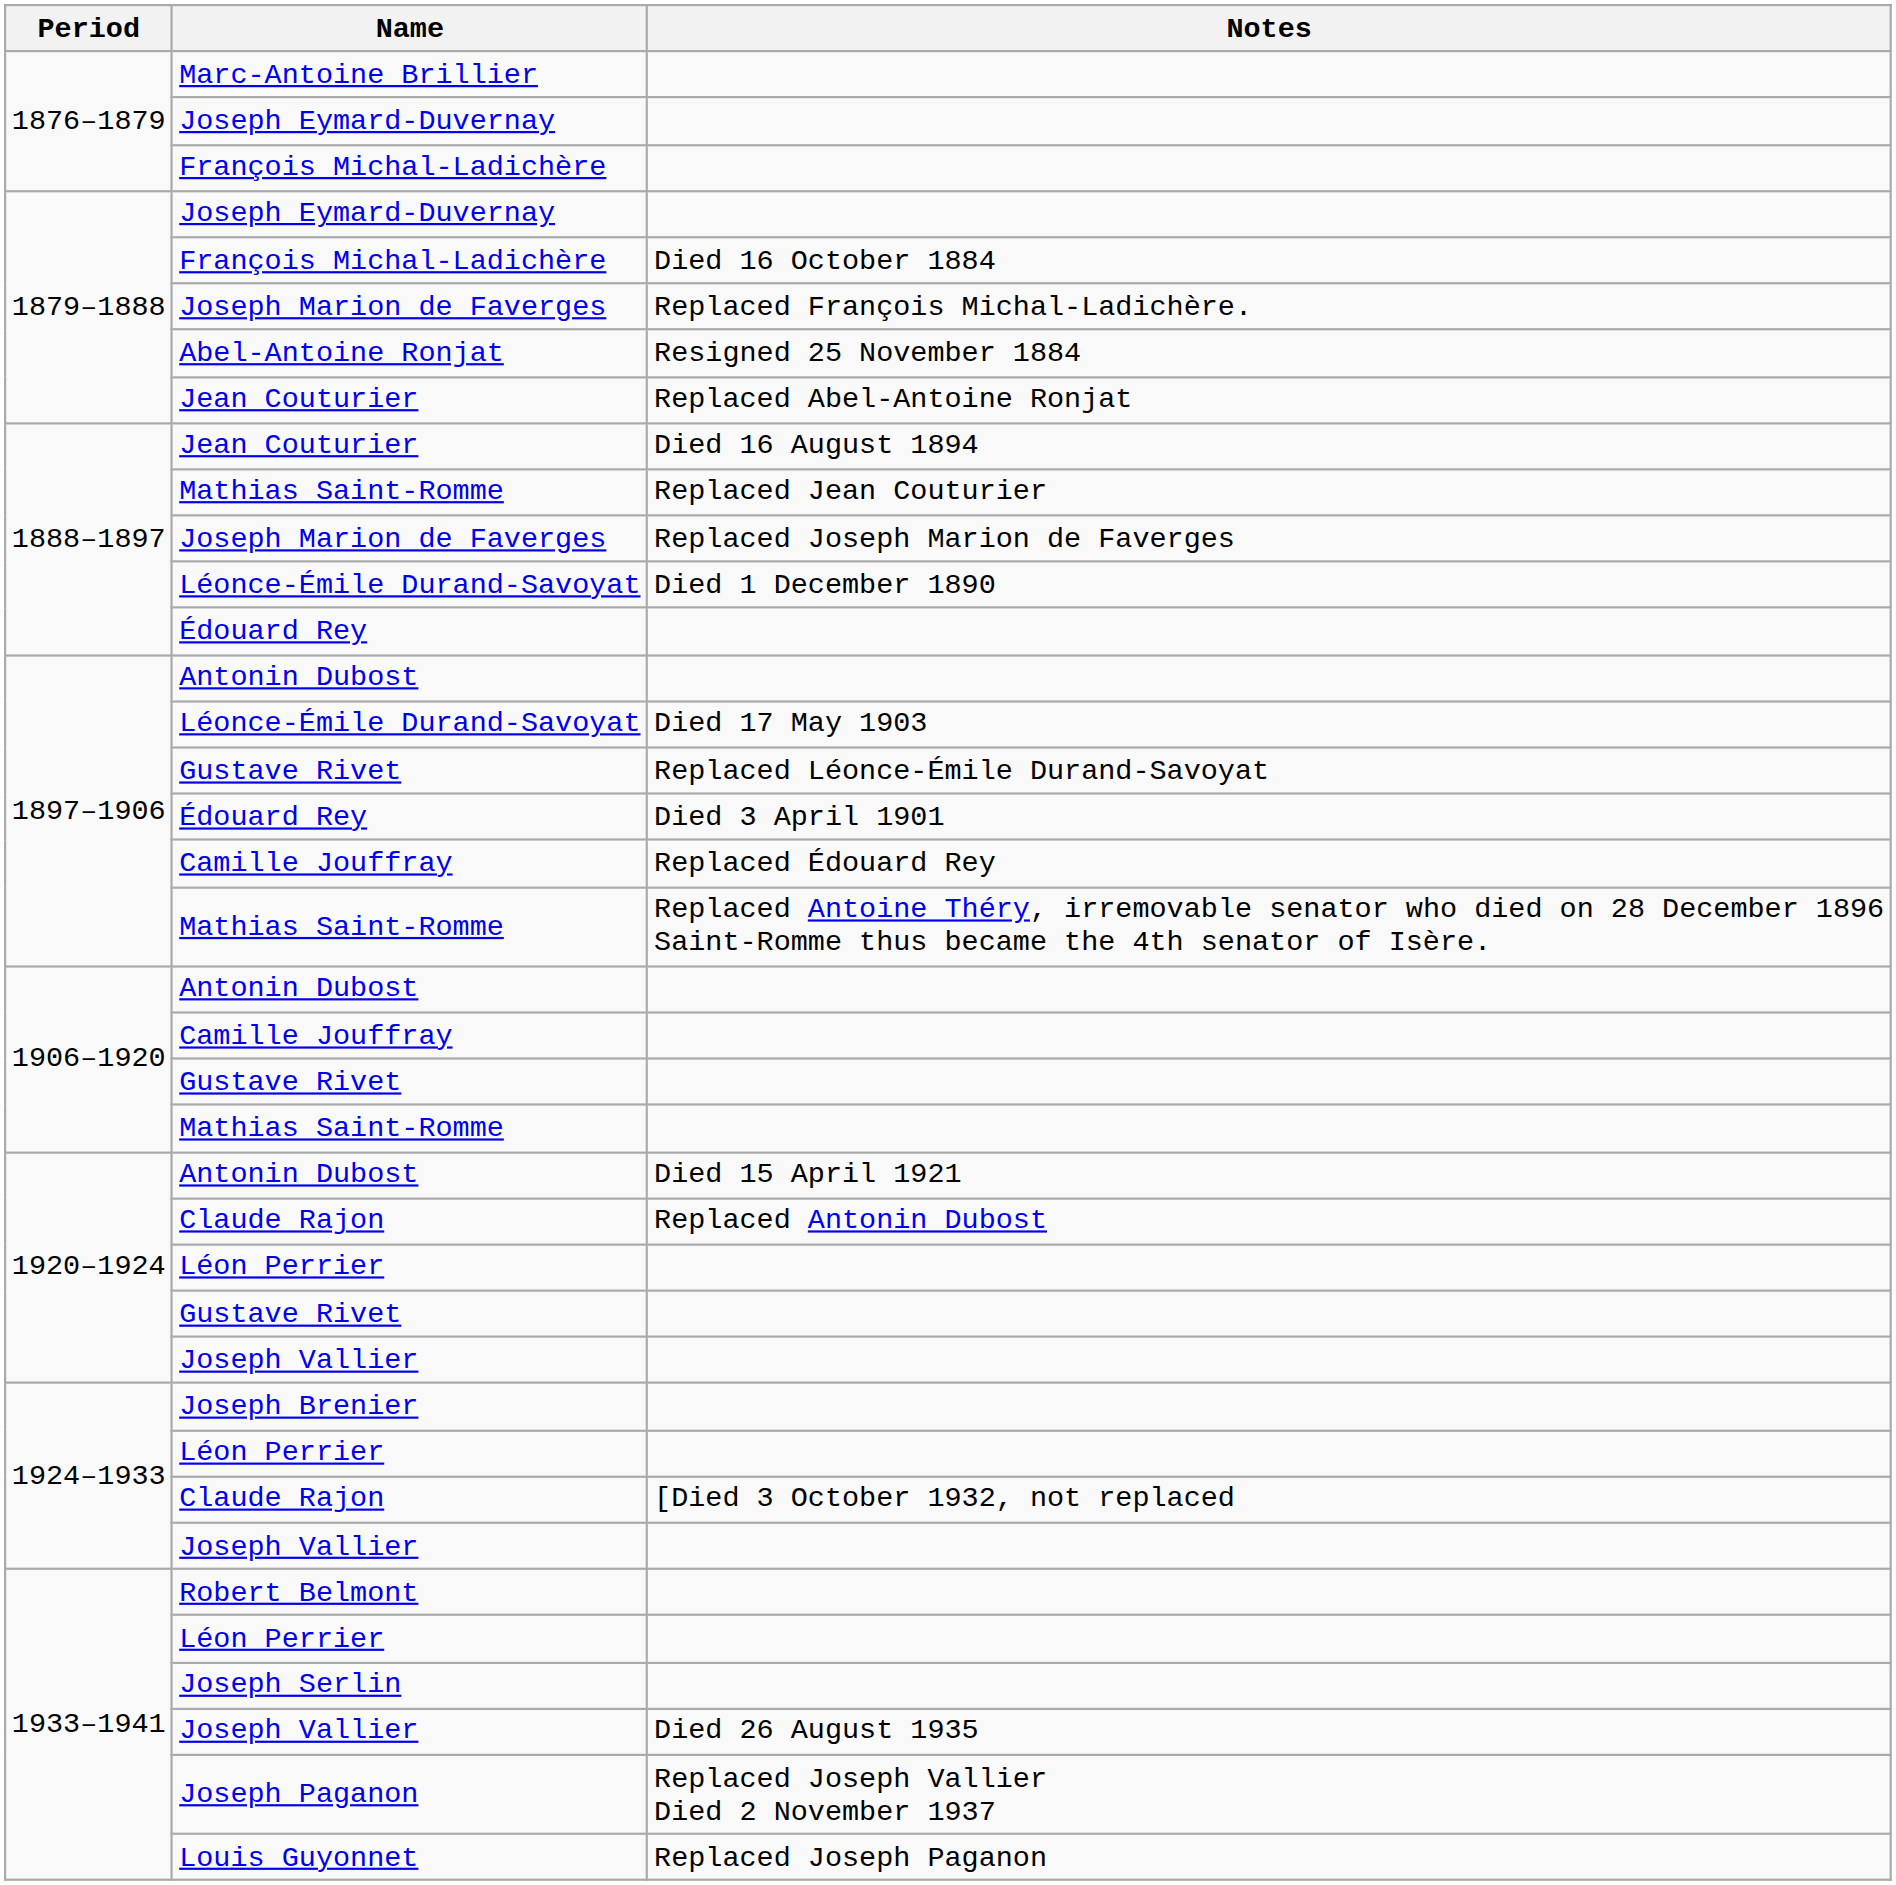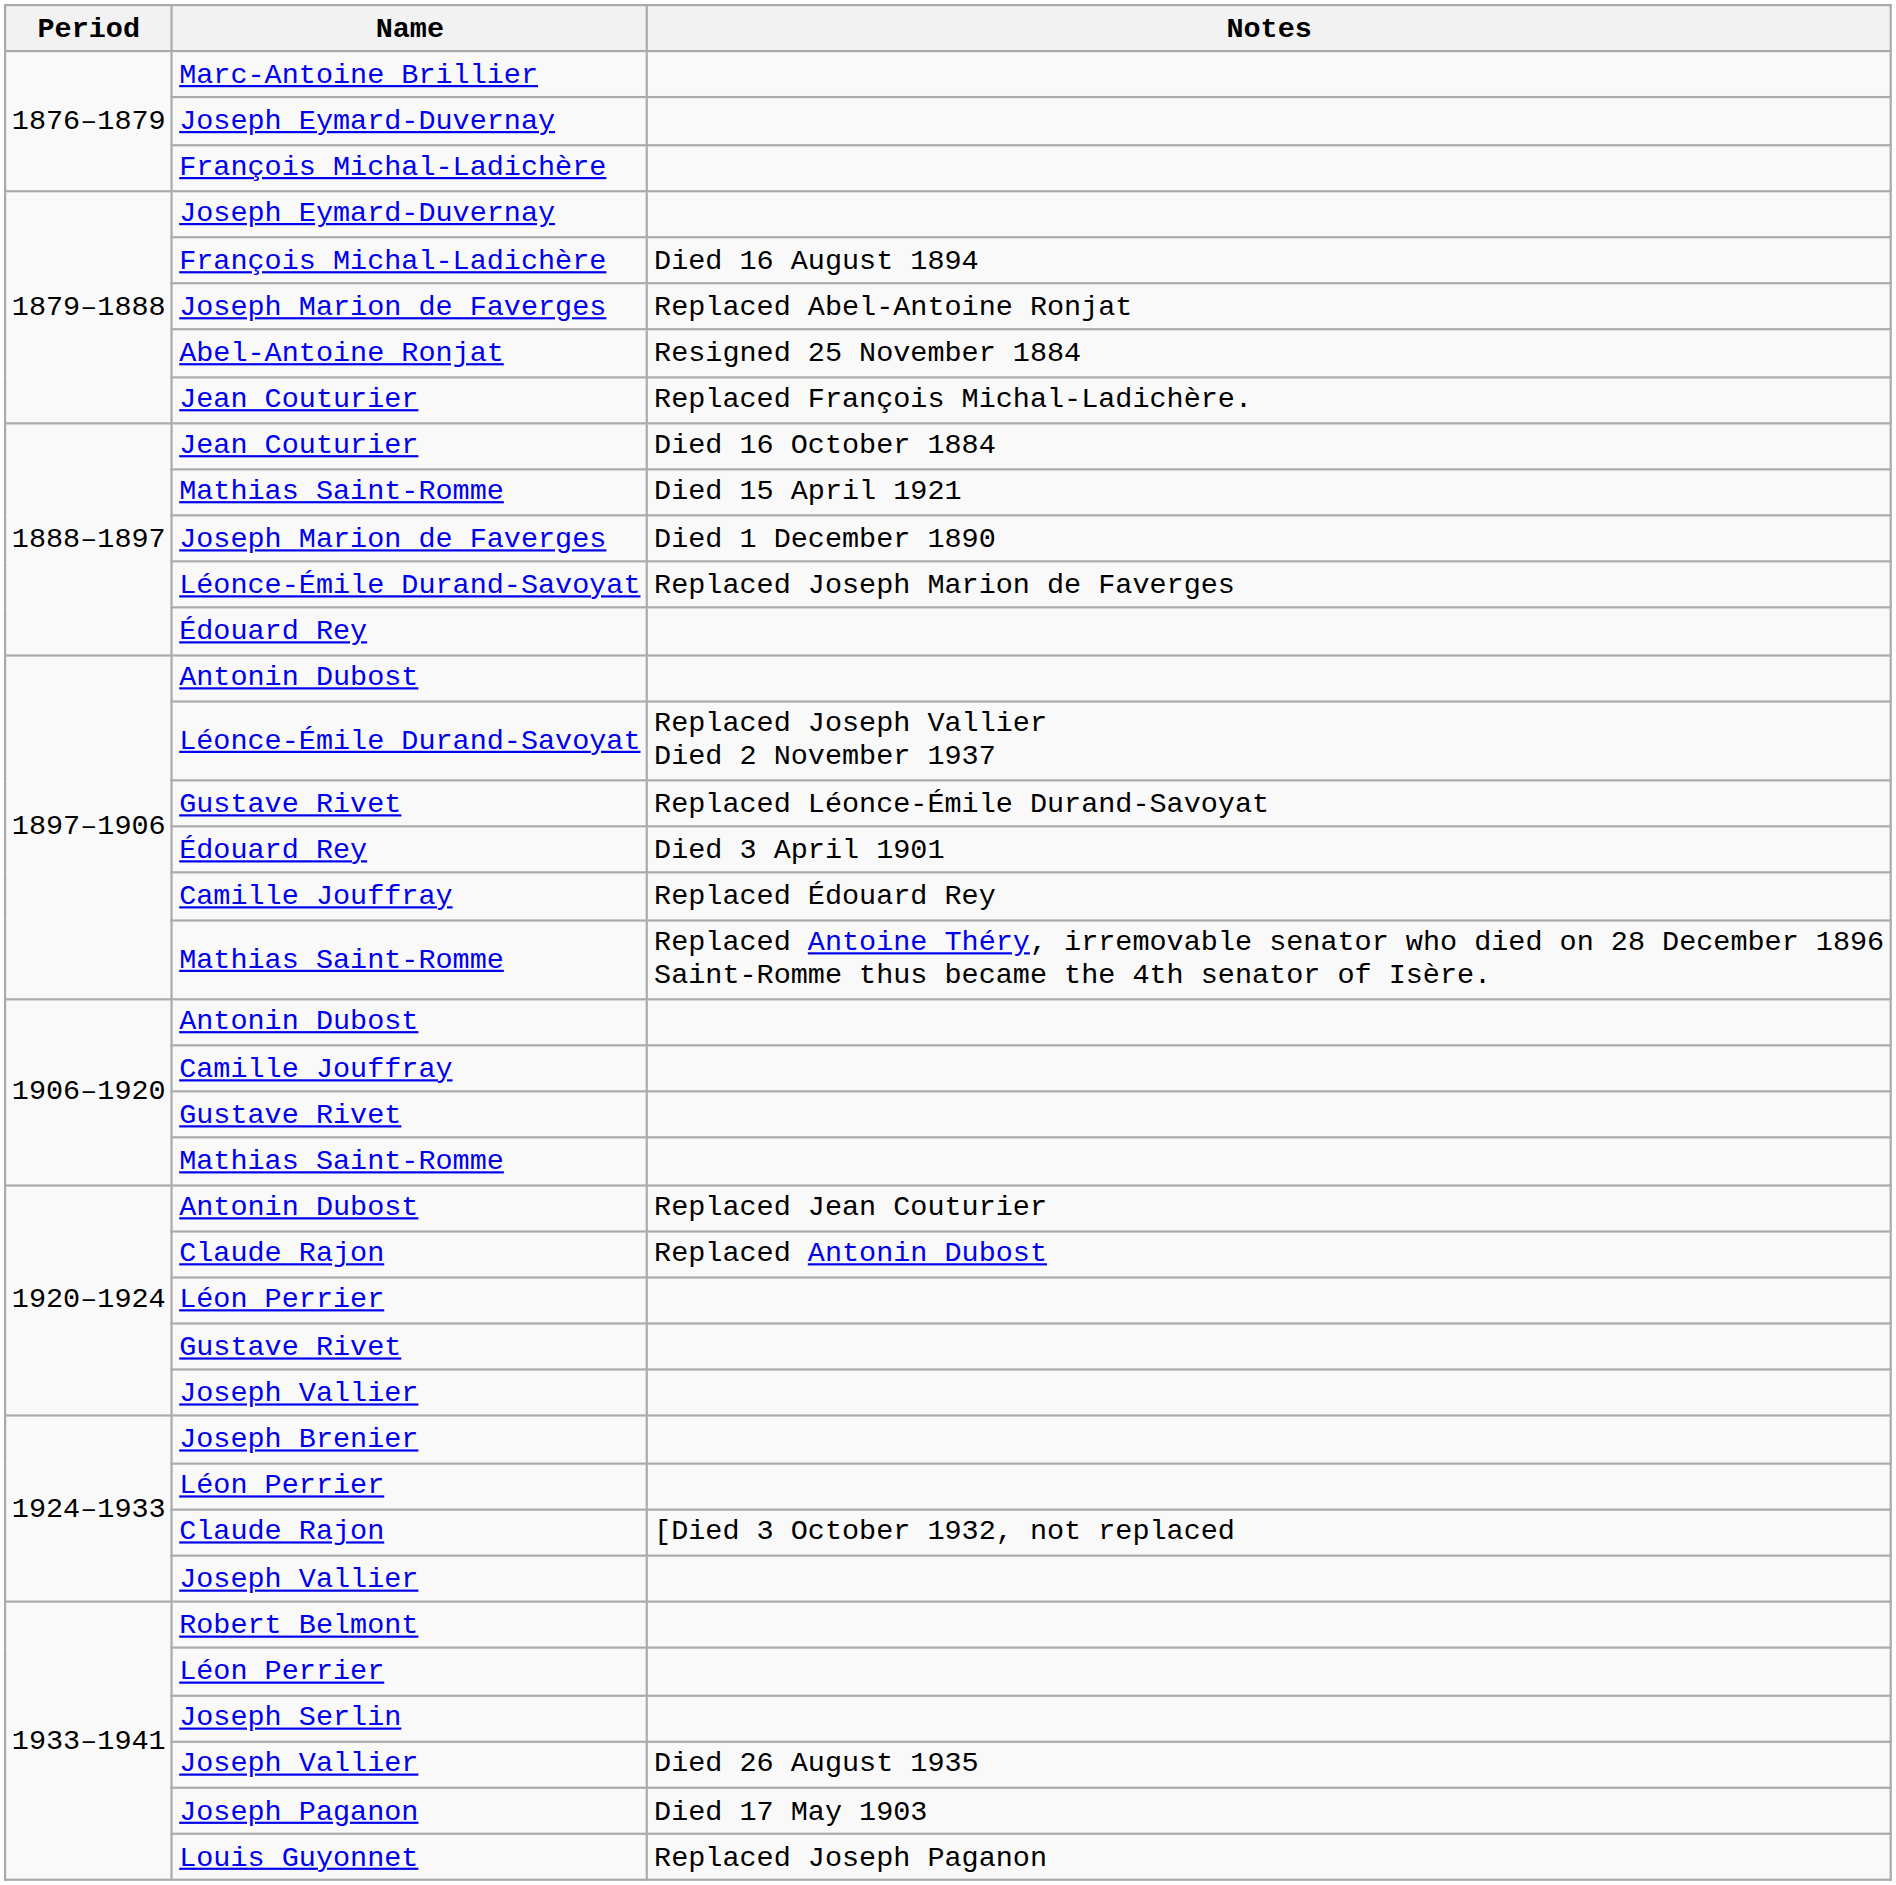 <table class="wikitable sortable">
 <tr>
 <th>Period</th>
 <th>Name</th>
 <th>Notes</th>
 </tr>
 <tr>
 <td rowspan=3>1876–1879</td>
 <td><a href='#'>Marc-Antoine Brillier</a></td>
 <td></td>
 </tr>
 <tr>
 <td><a href='#'>Joseph Eymard-Duvernay</a></td>
 <td></td>
 </tr>
 <tr>
 <td><a href='#'>François Michal-Ladichère</a></td>
 <td></td>
 </tr>
 <tr>
 <td rowspan=5>1879–1888</td>
 <td><a href='#'>Joseph Eymard-Duvernay</a></td>
 <td></td>
 </tr>
 <tr>
 <td><a href='#'>François Michal-Ladichère</a></td>
-<td>Died 16 October 1884</td>
+<td>Died 16 August 1894</td>
 </tr>
 <tr>
 <td><a href='#'>Joseph Marion de Faverges</a></td>
-<td>Replaced François Michal-Ladichère.</td>
+<td>Replaced Abel-Antoine Ronjat</td>
 </tr>
 <tr>
 <td><a href='#'>Abel-Antoine Ronjat</a></td>
 <td>Resigned 25 November 1884</td>
 </tr>
 <tr>
 <td><a href='#'>Jean Couturier</a></td>
-<td>Replaced Abel-Antoine Ronjat</td>
+<td>Replaced François Michal-Ladichère.</td>
 </tr>
 <tr>
 <td rowspan=5>1888–1897</td>
 <td><a href='#'>Jean Couturier</a></td>
-<td>Died 16 August 1894</td>
+<td>Died 16 October 1884</td>
 </tr>
 <tr>
 <td><a href='#'>Mathias Saint-Romme</a></td>
-<td>Replaced Jean Couturier</td>
+<td>Died 15 April 1921</td>
 </tr>
 <tr>
 <td><a href='#'>Joseph Marion de Faverges</a></td>
-<td>Replaced Joseph Marion de Faverges</td>
+<td>Died 1 December 1890</td>
 </tr>
 <tr>
 <td><a href='#'>Léonce-Émile Durand-Savoyat</a></td>
-<td>Died 1 December 1890</td>
+<td>Replaced Joseph Marion de Faverges</td>
 </tr>
 <tr>
 <td><a href='#'>Édouard Rey</a></td>
 <td></td>
 </tr>
 <tr>
 <td rowspan=6>1897–1906</td>
 <td><a href='#'>Antonin Dubost</a></td>
 <td></td>
 </tr>
 <tr>
 <td><a href='#'>Léonce-Émile Durand-Savoyat</a></td>
-<td>Died 17 May 1903</td>
+<td>Replaced Joseph Vallier<br>Died 2 November 1937</td>
 </tr>
 <tr>
 <td><a href='#'>Gustave Rivet</a></td>
 <td>Replaced Léonce-Émile Durand-Savoyat</td>
 </tr>
 <tr>
 <td><a href='#'>Édouard Rey</a></td>
 <td>Died 3 April 1901</td>
 </tr>
 <tr>
 <td><a href='#'>Camille Jouffray</a></td>
 <td>Replaced Édouard Rey</td>
 </tr>
 <tr>
 <td><a href='#'>Mathias Saint-Romme</a></td>
 <td>Replaced <a href='#'>Antoine Théry</a>, irremovable senator who died on 28 December 1896<br>Saint-Romme thus became the 4th senator of Isère.</td>
 </tr>
 <tr>
 <td rowspan=4>1906–1920</td>
 <td><a href='#'>Antonin Dubost</a></td>
 <td></td>
 </tr>
 <tr>
 <td><a href='#'>Camille Jouffray</a></td>
 <td></td>
 </tr>
 <tr>
 <td><a href='#'>Gustave Rivet</a></td>
 <td></td>
 </tr>
 <tr>
 <td><a href='#'>Mathias Saint-Romme</a></td>
 <td></td>
 </tr>
 <tr>
 <td rowspan=5>1920–1924</td>
 <td><a href='#'>Antonin Dubost</a></td>
-<td>Died 15 April 1921</td>
+<td>Replaced Jean Couturier</td>
 </tr>
 <tr>
 <td><a href='#'>Claude Rajon</a></td>
 <td>Replaced <a href='#'>Antonin Dubost</a></td>
 </tr>
 <tr>
 <td><a href='#'>Léon Perrier</a></td>
 <td></td>
 </tr>
 <tr>
 <td><a href='#'>Gustave Rivet</a></td>
 <td></td>
 </tr>
 <tr>
 <td><a href='#'>Joseph Vallier</a></td>
 <td></td>
 </tr>
 <tr>
 <td rowspan=4>1924–1933</td>
 <td><a href='#'>Joseph Brenier</a></td>
 <td></td>
 </tr>
 <tr>
 <td><a href='#'>Léon Perrier</a></td>
 <td></td>
 </tr>
 <tr>
 <td><a href='#'>Claude Rajon</a></td>
 <td>[Died 3 October 1932, not replaced</td>
 </tr>
 <tr>
 <td><a href='#'>Joseph Vallier</a></td>
 <td></td>
 </tr>
 <tr>
 <td rowspan=6>1933–1941</td>
 <td><a href='#'>Robert Belmont</a></td>
 <td></td>
 </tr>
 <tr>
 <td><a href='#'>Léon Perrier</a></td>
 <td></td>
 </tr>
 <tr>
 <td><a href='#'>Joseph Serlin</a></td>
 <td></td>
 </tr>
 <tr>
 <td><a href='#'>Joseph Vallier</a></td>
 <td>Died 26 August 1935</td>
 </tr>
 <tr>
 <td><a href='#'>Joseph Paganon</a></td>
-<td>Replaced Joseph Vallier<br>Died 2 November 1937</td>
+<td>Died 17 May 1903</td>
 </tr>
 <tr>
 <td><a href='#'>Louis Guyonnet</a></td>
 <td>Replaced Joseph Paganon</td>
 </tr>
 </table>
